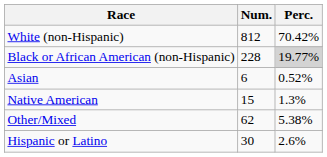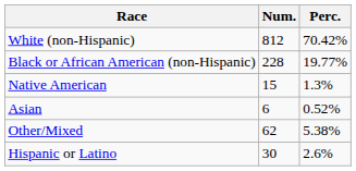 <table class="wikitable">
 <tr>
 <th>Race</th>
 <th>Num.</th>
 <th>Perc.</th>
 </tr>
 <tr>
 <td><a href='#'>White</a> (non-Hispanic)</td>
 <td>812</td>
 <td>70.42%</td>
 </tr>
 <tr>
 <td><a href='#'>Black or African American</a> (non-Hispanic)</td>
 <td>228</td>
-<td style="background: lightgrey;">19.77%</td>
+<td>19.77%</td>
+</tr>
+<tr>
+<td><a href='#'>Native American</a></td>
+<td>15</td>
+<td>1.3%</td>
 </tr>
 <tr>
 <td><a href='#'>Asian</a></td>
 <td>6</td>
 <td>0.52%</td>
-</tr>
-<tr>
-<td><a href='#'>Native American</a></td>
-<td>15</td>
-<td>1.3%</td>
 </tr>
 <tr>
 <td><a href='#'>Other/Mixed</a></td>
 <td>62</td>
 <td>5.38%</td>
 </tr>
 <tr>
 <td><a href='#'>Hispanic</a> or <a href='#'>Latino</a></td>
 <td>30</td>
 <td>2.6%</td>
 </tr>
 </table>
